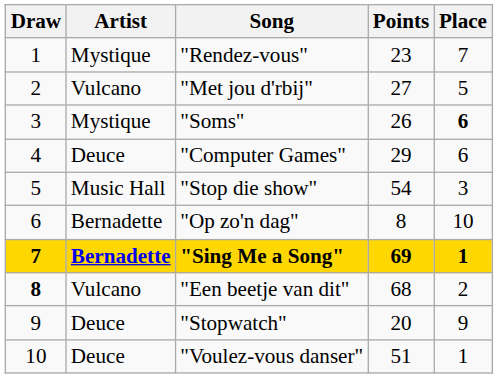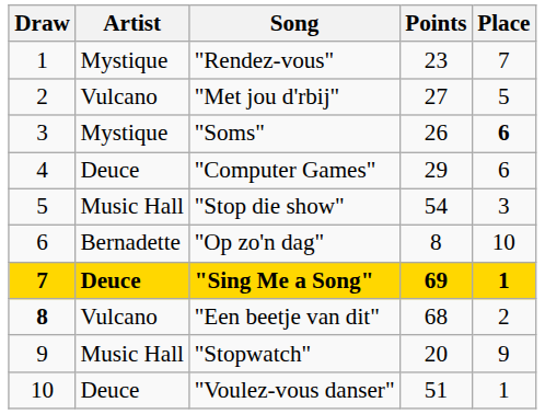 <table class="sortable wikitable" style="margin: 1em auto 1em auto; text-align:center">
 <tr>
 <th>Draw</th>
 <th>Artist</th>
 <th>Song</th>
 <th>Points</th>
 <th>Place</th>
 </tr>
 <tr>
 <td>1</td>
 <td align="left">Mystique</td>
 <td align="left">"Rendez-vous"</td>
 <td>23</td>
 <td>7</td>
 </tr>
 <tr>
 <td>2</td>
 <td align="left">Vulcano</td>
 <td align="left">"Met jou d'rbij"</td>
 <td>27</td>
 <td>5</td>
 </tr>
 <tr>
 <td>3</td>
 <td align="left">Mystique</td>
 <td align="left">"Soms"</td>
 <td>26</td>
 <td><strong>6</strong></td>
 </tr>
 <tr>
 <td>4</td>
 <td align="left">Deuce</td>
 <td align="left">"Computer Games"</td>
 <td>29</td>
 <td>6</td>
 </tr>
 <tr>
 <td>5</td>
 <td align="left">Music Hall</td>
 <td align="left">"Stop die show"</td>
 <td>54</td>
 <td>3</td>
 </tr>
 <tr>
 <td>6</td>
 <td align="left">Bernadette</td>
 <td align="left">"Op zo'n dag"</td>
 <td>8</td>
 <td>10</td>
 </tr>
 <tr style="font-weight:bold; background:gold;">
 <td>7</td>
-<td align="left"><a href='#'>Bernadette</a></td>
+<td align="left">Deuce</td>
 <td align="left">"Sing Me a Song"</td>
 <td>69</td>
 <td>1</td>
 </tr>
 <tr>
 <td><strong>8</strong></td>
 <td align="left">Vulcano</td>
 <td align="left">"Een beetje van dit"</td>
 <td>68</td>
 <td>2</td>
 </tr>
 <tr>
 <td>9</td>
-<td align="left">Deuce</td>
+<td align="left">Music Hall</td>
 <td align="left">"Stopwatch"</td>
 <td>20</td>
 <td>9</td>
 </tr>
 <tr>
 <td>10</td>
 <td align="left">Deuce</td>
 <td align="left">"Voulez-vous danser"</td>
 <td>51</td>
 <td>1</td>
 </tr>
 </table>
